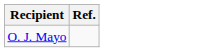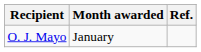 <table class="wikitable">
 <tr>
 <th>Recipient</th>
+<th>Month awarded</th>
 <th>Ref.</th>
 </tr>
 <tr>
 <td><a href='#'>O. J. Mayo</a></td>
+<td>January</td>
 <td></td>
 </tr>
 </table>
